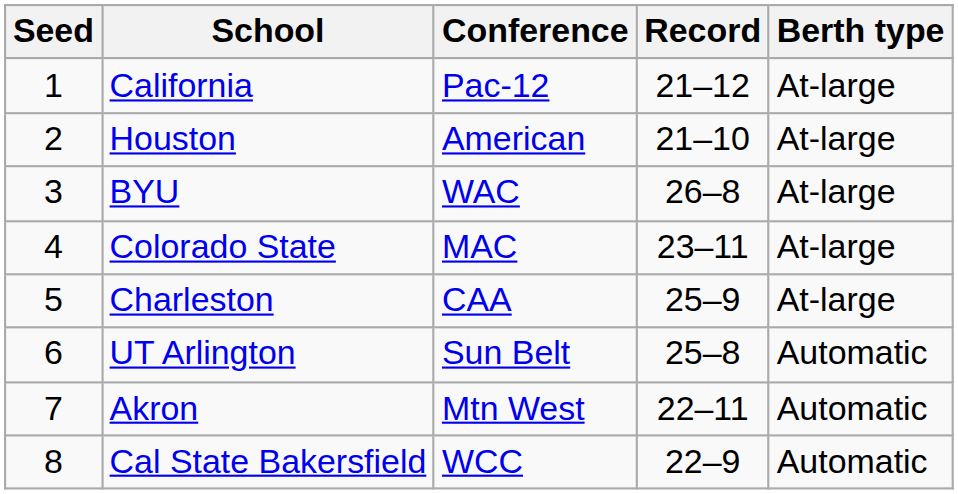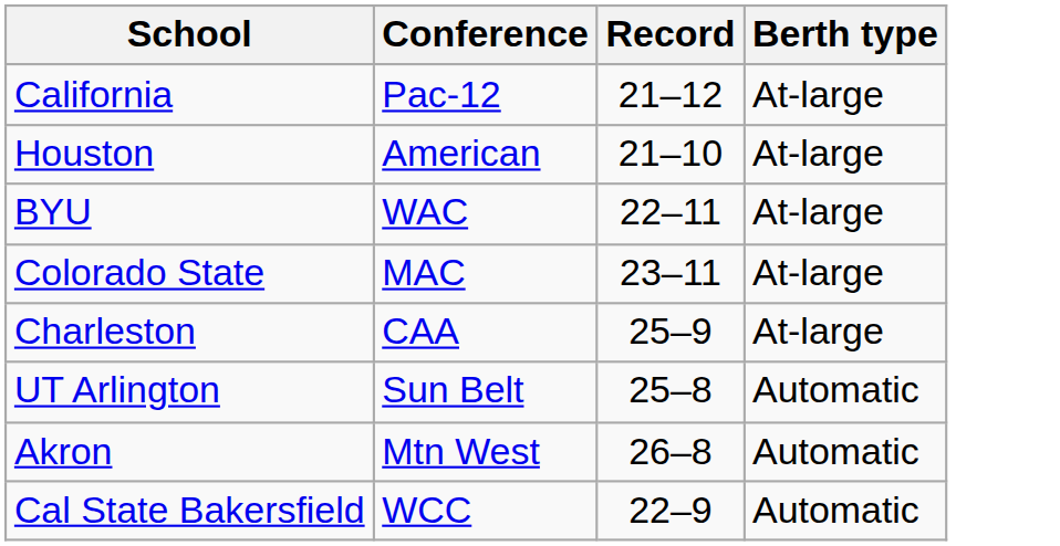 <table class="wikitable sortable">
 <tr>
-<th>Seed</th>
 <th>School</th>
 <th>Conference</th>
 <th>Record</th>
 <th>Berth type</th>
 </tr>
 <tr>
-<td align=center>1</td>
 <td><a href='#'>California</a></td>
 <td><a href='#'>Pac-12</a></td>
 <td align=center>21–12</td>
 <td>At-large</td>
 </tr>
 <tr>
-<td align=center>2</td>
 <td><a href='#'>Houston</a></td>
 <td><a href='#'>American</a></td>
 <td align=center>21–10</td>
 <td>At-large</td>
 </tr>
 <tr>
-<td align=center>3</td>
 <td><a href='#'>BYU</a></td>
 <td><a href='#'>WAC</a></td>
-<td align=center>26–8</td>
+<td align=center>22–11</td>
 <td>At-large</td>
 </tr>
 <tr>
-<td align=center>4</td>
 <td><a href='#'>Colorado State</a></td>
 <td><a href='#'>MAC</a></td>
 <td align=center>23–11</td>
 <td>At-large</td>
 </tr>
 <tr>
-<td align=center>5</td>
 <td><a href='#'>Charleston</a></td>
 <td><a href='#'>CAA</a></td>
 <td align=center>25–9</td>
 <td>At-large</td>
 </tr>
 <tr>
-<td align=center>6</td>
 <td><a href='#'>UT Arlington</a></td>
 <td><a href='#'>Sun Belt</a></td>
 <td align=center>25–8</td>
 <td>Automatic</td>
 </tr>
 <tr>
-<td align=center>7</td>
 <td><a href='#'>Akron</a></td>
 <td><a href='#'>Mtn West</a></td>
-<td align=center>22–11</td>
+<td align=center>26–8</td>
 <td>Automatic</td>
 </tr>
 <tr>
-<td align=center>8</td>
 <td><a href='#'>Cal State Bakersfield</a></td>
 <td><a href='#'>WCC</a></td>
 <td align=center>22–9</td>
 <td>Automatic</td>
 </tr>
 </table>
